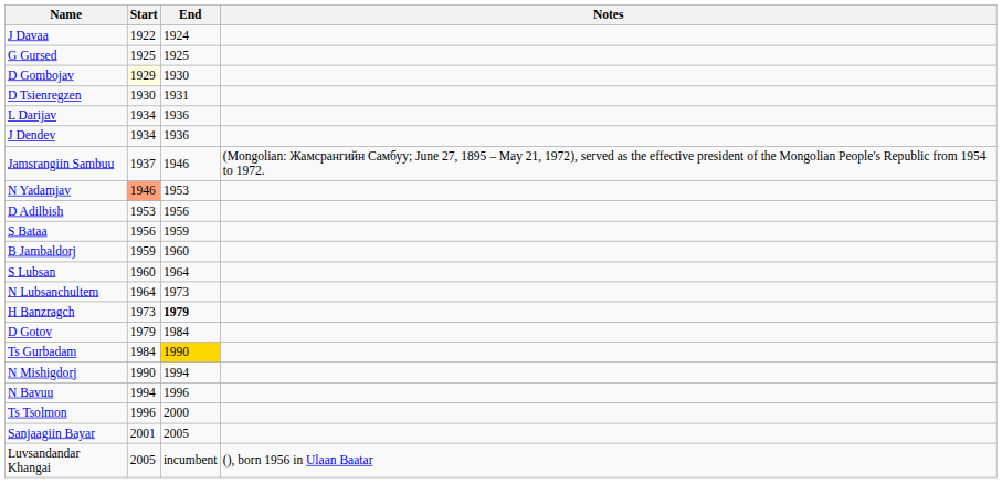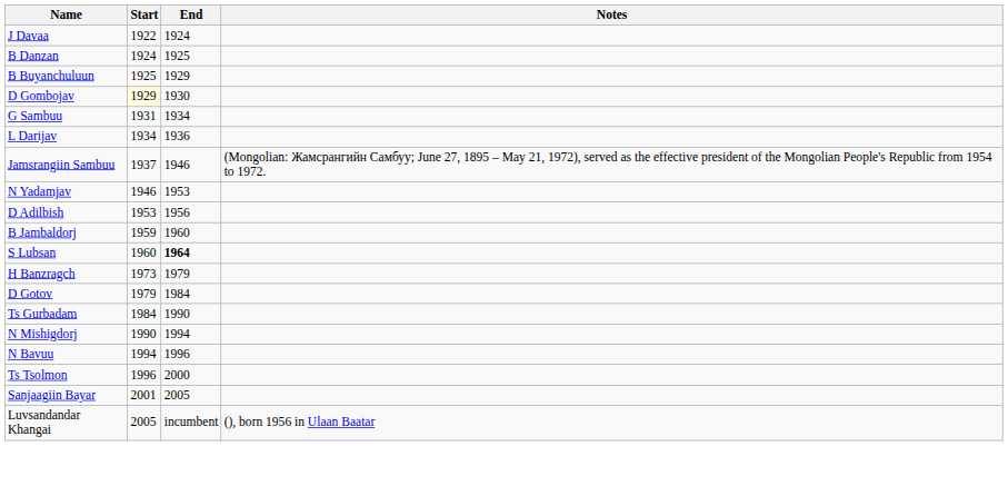 <table class="wikitable sortable">
 <tr>
 <th>Name</th>
 <th>Start</th>
 <th>End</th>
 <th>Notes</th>
 </tr>
 <tr>
 <td><a href='#'>J Davaa</a></td>
 <td>1922</td>
 <td>1924</td>
 <td></td>
 </tr>
 <tr>
-<td><a href='#'>G Gursed</a></td>
+<td><a href='#'>B Danzan</a></td>
+<td>1924</td>
 <td>1925</td>
+<td></td>
+</tr>
+<tr>
+<td><a href='#'>B Buyanchuluun</a></td>
 <td>1925</td>
+<td>1929</td>
 <td></td>
 </tr>
 <tr>
 <td><a href='#'>D Gombojav</a></td>
 <td style="background: lightyellow;">1929</td>
 <td>1930</td>
 <td></td>
 </tr>
 <tr>
-<td><a href='#'>D Tsienregzen</a></td>
-<td>1930</td>
+<td><a href='#'>G Sambuu</a></td>
 <td>1931</td>
+<td>1934</td>
 <td></td>
 </tr>
 <tr>
 <td><a href='#'>L Darijav</a></td>
-<td>1934</td>
-<td>1936</td>
-<td></td>
-</tr>
-<tr>
-<td><a href='#'>J Dendev</a></td>
 <td>1934</td>
 <td>1936</td>
 <td></td>
 </tr>
 <tr>
 <td><a href='#'>Jamsrangiin Sambuu</a></td>
 <td>1937</td>
 <td>1946</td>
 <td>(Mongolian: Жамсрангийн Самбуу; June 27, 1895 – May 21, 1972), served as the effective president of the Mongolian People's Republic from 1954 to 1972.</td>
 </tr>
 <tr>
 <td><a href='#'>N Yadamjav</a></td>
-<td style="background: lightsalmon;">1946</td>
+<td>1946</td>
 <td>1953</td>
 <td></td>
 </tr>
 <tr>
 <td><a href='#'>D Adilbish</a></td>
 <td>1953</td>
 <td>1956</td>
-<td></td>
-</tr>
-<tr>
-<td><a href='#'>S Bataa</a></td>
-<td>1956</td>
-<td>1959</td>
 <td></td>
 </tr>
 <tr>
 <td><a href='#'>B Jambaldorj</a></td>
 <td>1959</td>
 <td>1960</td>
 <td></td>
 </tr>
 <tr>
 <td><a href='#'>S Lubsan</a></td>
 <td>1960</td>
-<td>1964</td>
-<td></td>
-</tr>
-<tr>
-<td><a href='#'>N Lubsanchultem</a></td>
-<td>1964</td>
-<td>1973</td>
+<td><strong>1964</strong></td>
 <td></td>
 </tr>
 <tr>
 <td><a href='#'>H Banzragch</a></td>
 <td>1973</td>
-<td><strong>1979</strong></td>
+<td>1979</td>
 <td></td>
 </tr>
 <tr>
 <td><a href='#'>D Gotov</a></td>
 <td>1979</td>
 <td>1984</td>
 <td></td>
 </tr>
 <tr>
 <td><a href='#'>Ts Gurbadam</a></td>
 <td>1984</td>
-<td style="background: gold;">1990</td>
+<td>1990</td>
 <td></td>
 </tr>
 <tr>
 <td><a href='#'>N Mishigdorj</a></td>
 <td>1990</td>
 <td>1994</td>
 <td></td>
 </tr>
 <tr>
 <td><a href='#'>N Bavuu</a></td>
 <td>1994</td>
 <td>1996</td>
 <td></td>
 </tr>
 <tr>
 <td><a href='#'>Ts Tsolmon</a></td>
 <td>1996</td>
 <td>2000</td>
 <td></td>
 </tr>
 <tr>
 <td><a href='#'>Sanjaagiin Bayar</a></td>
 <td>2001</td>
 <td>2005</td>
 <td></td>
 </tr>
 <tr>
 <td>Luvsandandar Khangai</td>
 <td>2005</td>
 <td>incumbent</td>
 <td>(), born 1956 in <a href='#'>Ulaan Baatar</a></td>
 </tr>
 </table>
